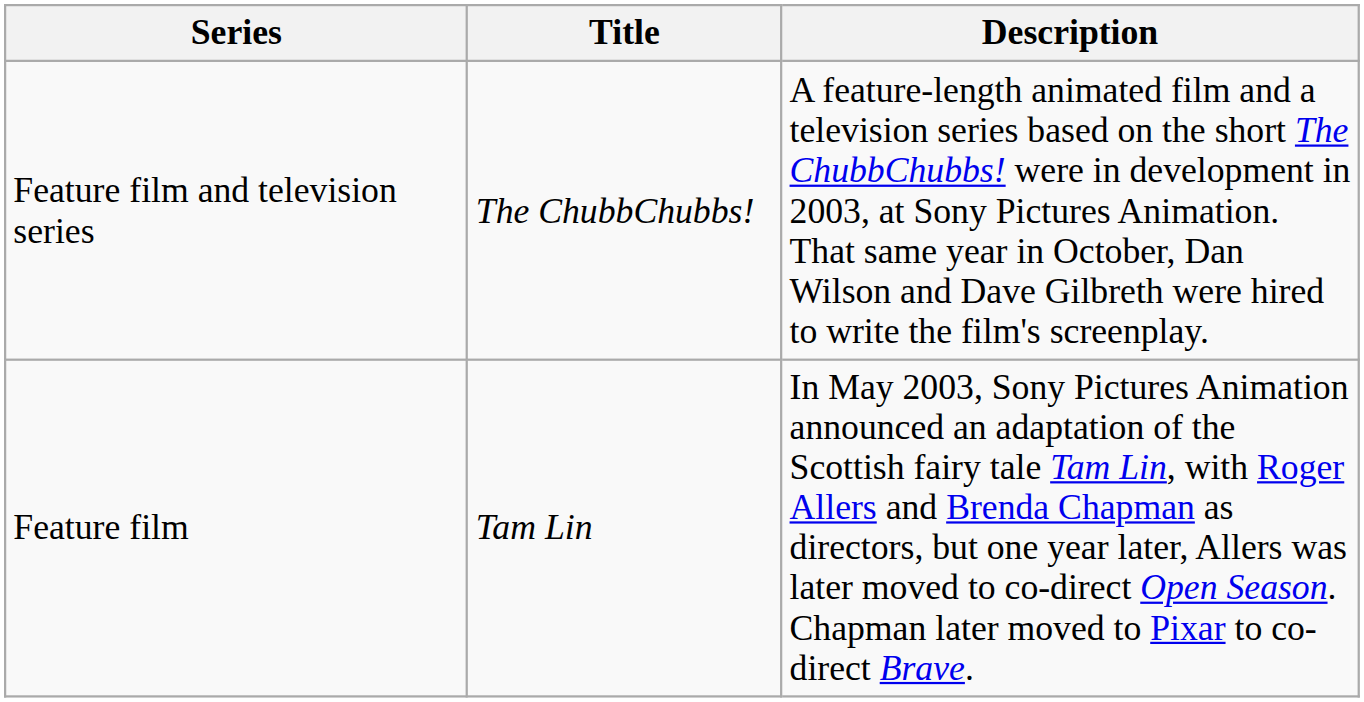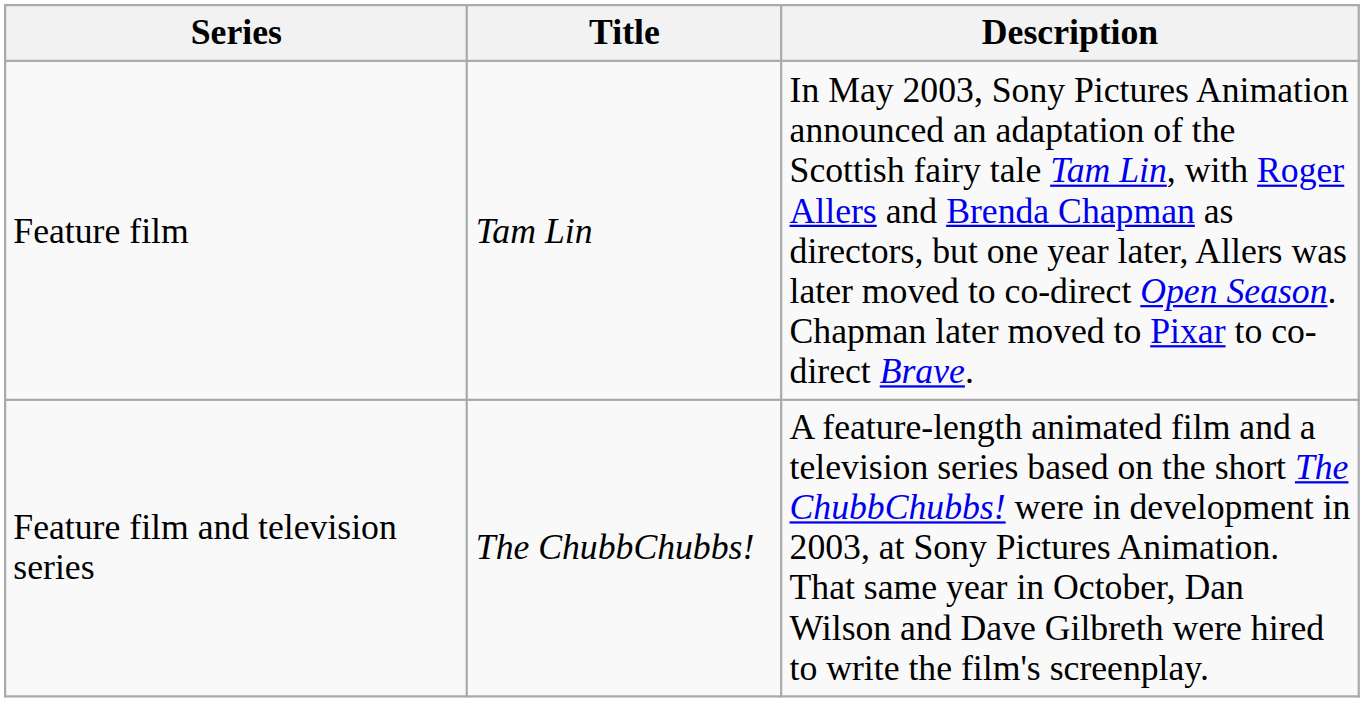 <table class="wikitable">
 <tr>
 <th style="width:150pt;">Series</th>
 <th style="width:100pt;">Title</th>
 <th>Description</th>
 </tr>
 <tr>
+<td>Feature film</td>
+<td><em>Tam Lin</em></td>
+<td>In May 2003, Sony Pictures Animation announced an adaptation of the Scottish fairy tale <em><a href='#'>Tam Lin</a></em>, with <a href='#'>Roger Allers</a> and <a href='#'>Brenda Chapman</a> as directors, but one year later, Allers was later moved to co-direct <em><a href='#'>Open Season</a></em>. Chapman later moved to <a href='#'>Pixar</a> to co-direct <em><a href='#'>Brave</a></em>.</td>
+</tr>
+<tr>
 <td>Feature film and television series</td>
 <td><em>The ChubbChubbs!</em></td>
 <td>A feature-length animated film and a television series based on the short <em><a href='#'>The ChubbChubbs!</a></em> were in development in 2003, at Sony Pictures Animation. That same year in October, Dan Wilson and Dave Gilbreth were hired to write the film's screenplay.</td>
 </tr>
-<tr>
-<td>Feature film</td>
-<td><em>Tam Lin</em></td>
-<td>In May 2003, Sony Pictures Animation announced an adaptation of the Scottish fairy tale <em><a href='#'>Tam Lin</a></em>, with <a href='#'>Roger Allers</a> and <a href='#'>Brenda Chapman</a> as directors, but one year later, Allers was later moved to co-direct <em><a href='#'>Open Season</a></em>. Chapman later moved to <a href='#'>Pixar</a> to co-direct <em><a href='#'>Brave</a></em>.</td>
-</tr>
 </table>
